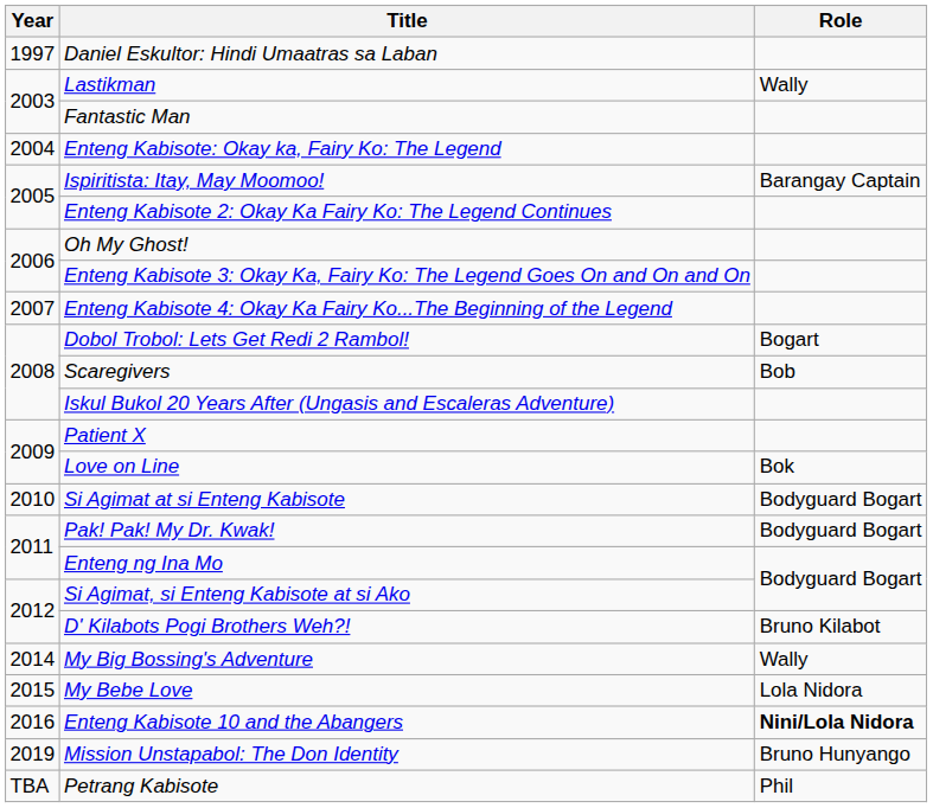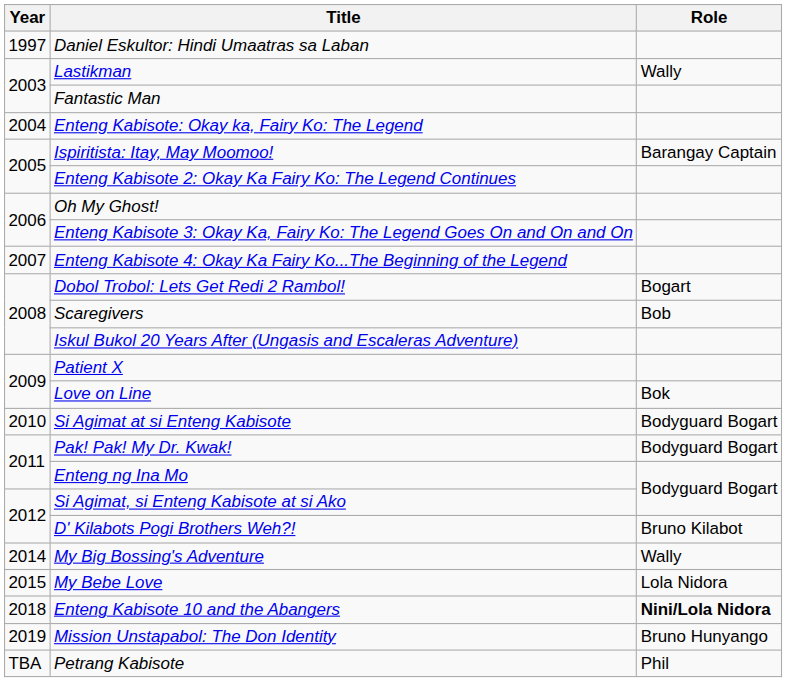 <table class="wikitable">
 <tr>
 <th>Year</th>
 <th>Title</th>
 <th>Role</th>
 </tr>
 <tr>
 <td>1997</td>
 <td><em>Daniel Eskultor: Hindi Umaatras sa Laban</em></td>
 <td></td>
 </tr>
 <tr>
 <td rowspan="2">2003</td>
 <td><em><a href='#'>Lastikman</a></em></td>
 <td>Wally</td>
 </tr>
 <tr>
 <td><em>Fantastic Man</em></td>
 <td></td>
 </tr>
 <tr>
 <td>2004</td>
 <td><em><a href='#'>Enteng Kabisote: Okay ka, Fairy Ko: The Legend</a></em></td>
 <td></td>
 </tr>
 <tr>
 <td rowspan="2">2005</td>
 <td><em><a href='#'>Ispiritista: Itay, May Moomoo!</a></em></td>
 <td>Barangay Captain</td>
 </tr>
 <tr>
 <td><em><a href='#'>Enteng Kabisote 2: Okay Ka Fairy Ko: The Legend Continues</a></em></td>
 <td></td>
 </tr>
 <tr>
 <td rowspan="2">2006</td>
 <td><em>Oh My Ghost!</em></td>
 <td></td>
 </tr>
 <tr>
 <td><em><a href='#'>Enteng Kabisote 3: Okay Ka, Fairy Ko: The Legend Goes On and On and On</a></em></td>
 <td></td>
 </tr>
 <tr>
 <td>2007</td>
 <td><em><a href='#'>Enteng Kabisote 4: Okay Ka Fairy Ko...The Beginning of the Legend</a></em></td>
 <td></td>
 </tr>
 <tr>
 <td rowspan="3">2008</td>
 <td><em><a href='#'>Dobol Trobol: Lets Get Redi 2 Rambol!</a></em></td>
 <td>Bogart</td>
 </tr>
 <tr>
 <td><em>Scaregivers</em></td>
 <td>Bob</td>
 </tr>
 <tr>
 <td><a href='#'><em>Iskul Bukol 20 Years After (Ungasis and Escaleras Adventure)</em></a></td>
 <td></td>
 </tr>
 <tr>
 <td rowspan="2">2009</td>
 <td><em><a href='#'>Patient X</a></em></td>
 <td></td>
 </tr>
 <tr>
 <td><a href='#'><em>Love on Line</em></a></td>
 <td>Bok</td>
 </tr>
 <tr>
 <td>2010</td>
 <td><em><a href='#'>Si Agimat at si Enteng Kabisote</a></em></td>
 <td>Bodyguard Bogart</td>
 </tr>
 <tr>
 <td rowspan="2">2011</td>
 <td><em><a href='#'>Pak! Pak! My Dr. Kwak!</a></em></td>
 <td>Bodyguard Bogart</td>
 </tr>
 <tr>
 <td><em><a href='#'>Enteng ng Ina Mo</a></em></td>
 <td rowspan="2">Bodyguard Bogart</td>
 </tr>
 <tr>
 <td rowspan="2">2012</td>
 <td><em><a href='#'>Si Agimat, si Enteng Kabisote at si Ako</a></em></td>
 </tr>
 <tr>
 <td><em><a href='#'>D' Kilabots Pogi Brothers Weh?!</a></em></td>
 <td>Bruno Kilabot</td>
 </tr>
 <tr>
 <td>2014</td>
 <td><a href='#'><em>My Big Bossing's Adventure</em></a></td>
 <td>Wally</td>
 </tr>
 <tr>
 <td>2015</td>
 <td><em><a href='#'>My Bebe Love</a></em></td>
 <td>Lola Nidora</td>
 </tr>
 <tr>
-<td>2016</td>
+<td>2018</td>
 <td><em><a href='#'>Enteng Kabisote 10 and the Abangers</a></em></td>
 <td><strong>Nini/Lola Nidora</strong></td>
 </tr>
 <tr>
 <td>2019</td>
 <td><em><a href='#'>Mission Unstapabol: The Don Identity</a></em></td>
 <td>Bruno Hunyango</td>
 </tr>
 <tr>
 <td>TBA</td>
 <td><em>Petrang Kabisote</em></td>
 <td>Phil</td>
 </tr>
 </table>
